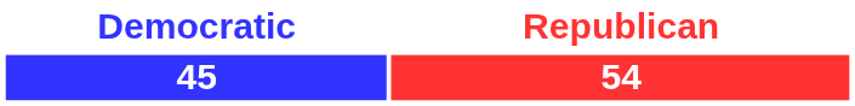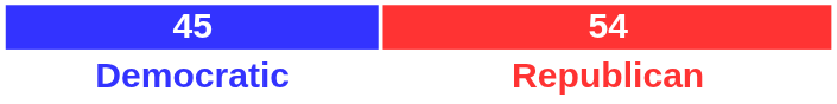 <table style="width:60%">
 <tr>
 <td colspan="2" style="text-align:center"></td>
 </tr>
 <tr>
+<td style="background:#3333FF; width:45.45%; text-align:center; color:white"><strong>45</strong></td>
+<td style="background:#FF3333; width:54.55%; text-align:center; color:white"><strong>54</strong></td>
+</tr>
+<tr>
 <td style="text-align:center; color:#3333FF"><strong>Democratic</strong></td>
 <td style="text-align:center; color:#FF3333"><strong>Republican</strong></td>
 </tr>
-<tr>
-<td style="background:#3333FF; width:45.45%; text-align:center; color:white"><strong>45</strong></td>
-<td style="background:#FF3333; width:54.55%; text-align:center; color:white"><strong>54</strong></td>
-</tr>
 </table>
